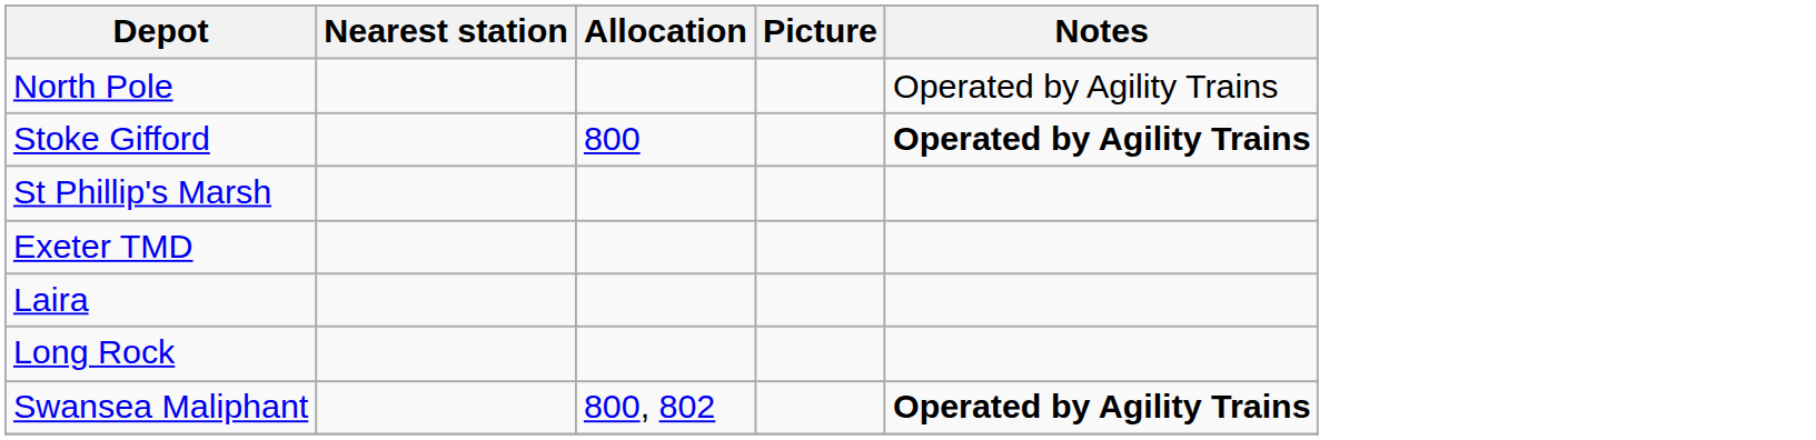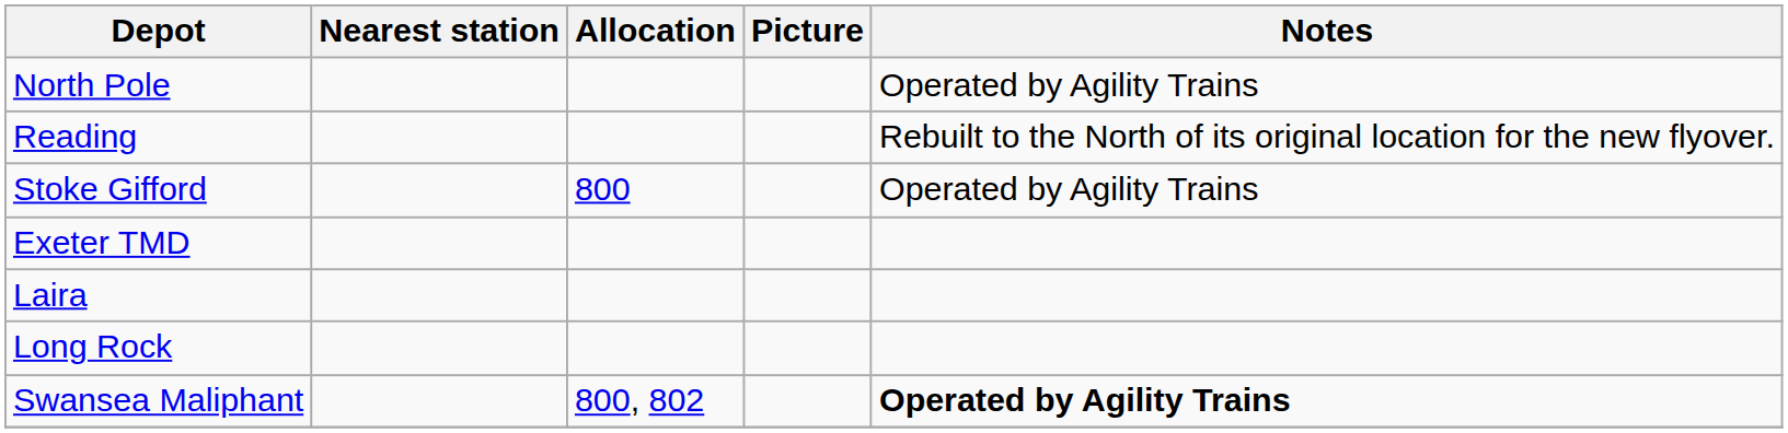 <table class="wikitable">
 <tr>
 <th>Depot</th>
 <th>Nearest station</th>
 <th>Allocation</th>
 <th>Picture</th>
 <th>Notes</th>
 </tr>
 <tr>
 <td><a href='#'>North Pole</a></td>
 <td></td>
 <td></td>
 <td></td>
 <td>Operated by Agility Trains</td>
 </tr>
 <tr>
+<td><a href='#'>Reading</a></td>
+<td></td>
+<td></td>
+<td></td>
+<td>Rebuilt to the North of its original location for the new flyover.</td>
+</tr>
+<tr>
 <td><a href='#'>Stoke Gifford</a></td>
 <td></td>
 <td><a href='#'>800</a></td>
 <td></td>
-<td><strong>Operated by Agility Trains</strong></td>
-</tr>
-<tr>
-<td><a href='#'>St Phillip's Marsh</a></td>
-<td></td>
-<td></td>
-<td></td>
-<td></td>
+<td>Operated by Agility Trains</td>
 </tr>
 <tr>
 <td><a href='#'>Exeter TMD</a></td>
 <td></td>
 <td></td>
 <td></td>
 <td></td>
 </tr>
 <tr>
 <td><a href='#'>Laira</a></td>
 <td></td>
 <td></td>
 <td></td>
 <td></td>
 </tr>
 <tr>
 <td><a href='#'>Long Rock</a></td>
 <td></td>
 <td></td>
 <td></td>
 <td></td>
 </tr>
 <tr>
 <td><a href='#'>Swansea Maliphant</a></td>
 <td></td>
 <td><a href='#'>800</a>, <a href='#'>802</a></td>
 <td></td>
 <td><strong>Operated by Agility Trains</strong></td>
 </tr>
 <tr>
 </tr>
 </table>
